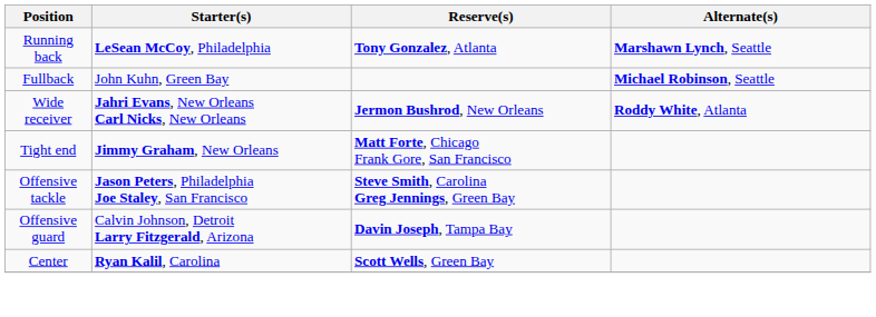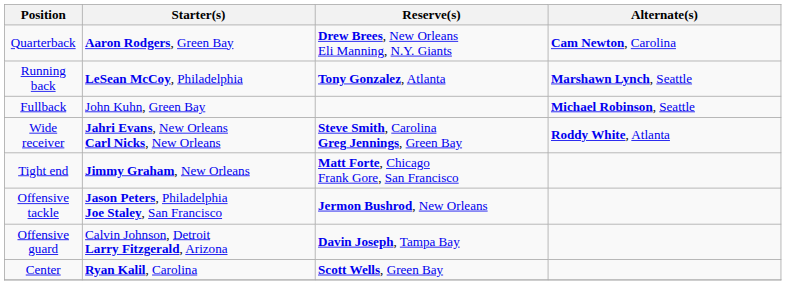 <table class="wikitable" width=75%>
 <tr>
 <th width=10%>Position</th>
 <th width=30%>Starter(s)</th>
 <th width=30%>Reserve(s)</th>
 <th width=30%>Alternate(s)</th>
+</tr>
+<tr>
+<td align=center><a href='#'>Quarterback</a></td>
+<td> <strong><a href='#'>Aaron Rodgers</a></strong>, <a href='#'>Green Bay</a></td>
+<td> <strong><a href='#'>Drew Brees</a></strong>, <a href='#'>New Orleans</a><br> <a href='#'>Eli Manning</a>, <a href='#'>N.Y. Giants</a> </td>
+<td> <strong><a href='#'>Cam Newton</a></strong>, <a href='#'>Carolina</a><strong></strong></td>
 </tr>
 <tr>
 <td align=center><a href='#'>Running back</a></td>
 <td> <strong><a href='#'>LeSean McCoy</a></strong>, <a href='#'>Philadelphia</a></td>
 <td> <strong><a href='#'>Tony Gonzalez</a></strong>, <a href='#'>Atlanta</a></td>
 <td> <strong><a href='#'>Marshawn Lynch</a></strong>, <a href='#'>Seattle</a><strong></strong></td>
 </tr>
 <tr>
 <td align=center><a href='#'>Fullback</a></td>
 <td> <a href='#'>John Kuhn</a>, <a href='#'>Green Bay</a><strong></strong></td>
 <td></td>
 <td> <strong><a href='#'>Michael Robinson</a></strong>, <a href='#'>Seattle</a><strong></strong></td>
 </tr>
 <tr>
 <td align=center><a href='#'>Wide receiver</a></td>
 <td> <strong><a href='#'>Jahri Evans</a></strong>, <a href='#'>New Orleans</a><br> <strong><a href='#'>Carl Nicks</a></strong>, <a href='#'>New Orleans</a></td>
-<td> <strong><a href='#'>Jermon Bushrod</a></strong>, <a href='#'>New Orleans</a></td>
+<td> <strong><a href='#'>Steve Smith</a></strong>, <a href='#'>Carolina</a><br> <strong><a href='#'>Greg Jennings</a></strong>, <a href='#'>Green Bay</a></td>
 <td> <strong><a href='#'>Roddy White</a></strong>, <a href='#'>Atlanta</a><strong></strong></td>
 </tr>
 <tr>
 <td align=center><a href='#'>Tight end</a></td>
 <td> <strong><a href='#'>Jimmy Graham</a></strong>, <a href='#'>New Orleans</a></td>
 <td> <strong><a href='#'>Matt Forte</a></strong>, <a href='#'>Chicago</a><br> <a href='#'>Frank Gore</a>, <a href='#'>San Francisco</a><strong></strong></td>
 <td></td>
 </tr>
 <tr>
 <td align=center><a href='#'>Offensive tackle</a></td>
 <td> <strong><a href='#'>Jason Peters</a></strong>, <a href='#'>Philadelphia</a><br> <strong><a href='#'>Joe Staley</a></strong>, <a href='#'>San Francisco</a></td>
-<td> <strong><a href='#'>Steve Smith</a></strong>, <a href='#'>Carolina</a><br> <strong><a href='#'>Greg Jennings</a></strong>, <a href='#'>Green Bay</a></td>
+<td> <strong><a href='#'>Jermon Bushrod</a></strong>, <a href='#'>New Orleans</a></td>
 <td></td>
 </tr>
 <tr>
 <td align=center><a href='#'>Offensive guard</a></td>
 <td> <a href='#'>Calvin Johnson</a>, <a href='#'>Detroit</a><strong></strong><br> <strong><a href='#'>Larry Fitzgerald</a></strong>, <a href='#'>Arizona</a></td>
 <td> <strong><a href='#'>Davin Joseph</a></strong>, <a href='#'>Tampa Bay</a></td>
 <td></td>
 </tr>
 <tr>
 <td align=center><a href='#'>Center</a></td>
 <td> <strong><a href='#'>Ryan Kalil</a></strong>, <a href='#'>Carolina</a></td>
 <td> <strong><a href='#'>Scott Wells</a></strong>, <a href='#'>Green Bay</a></td>
 <td></td>
 </tr>
 <tr>
 </tr>
 </table>
